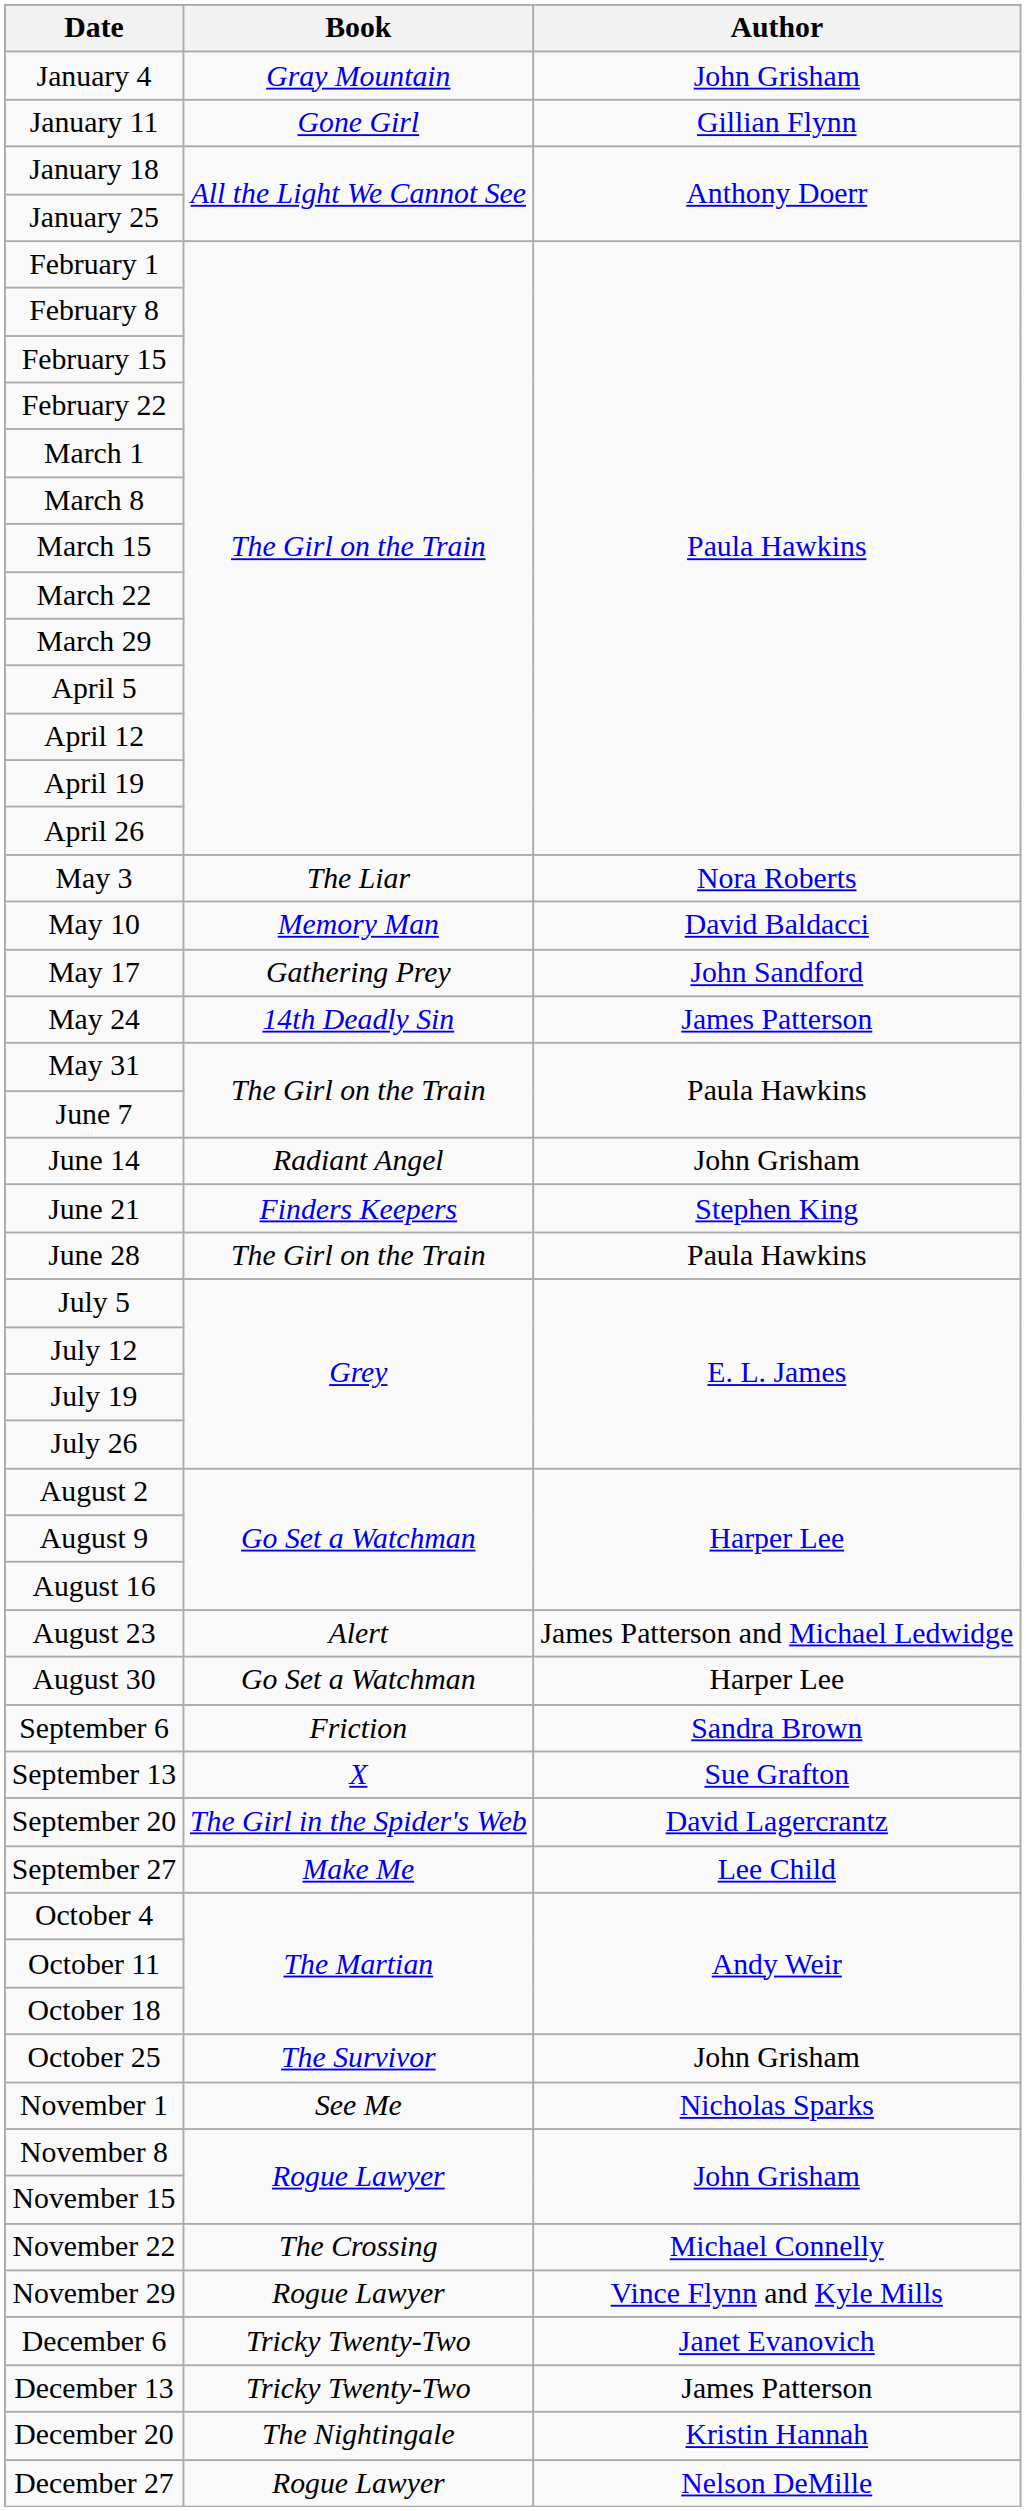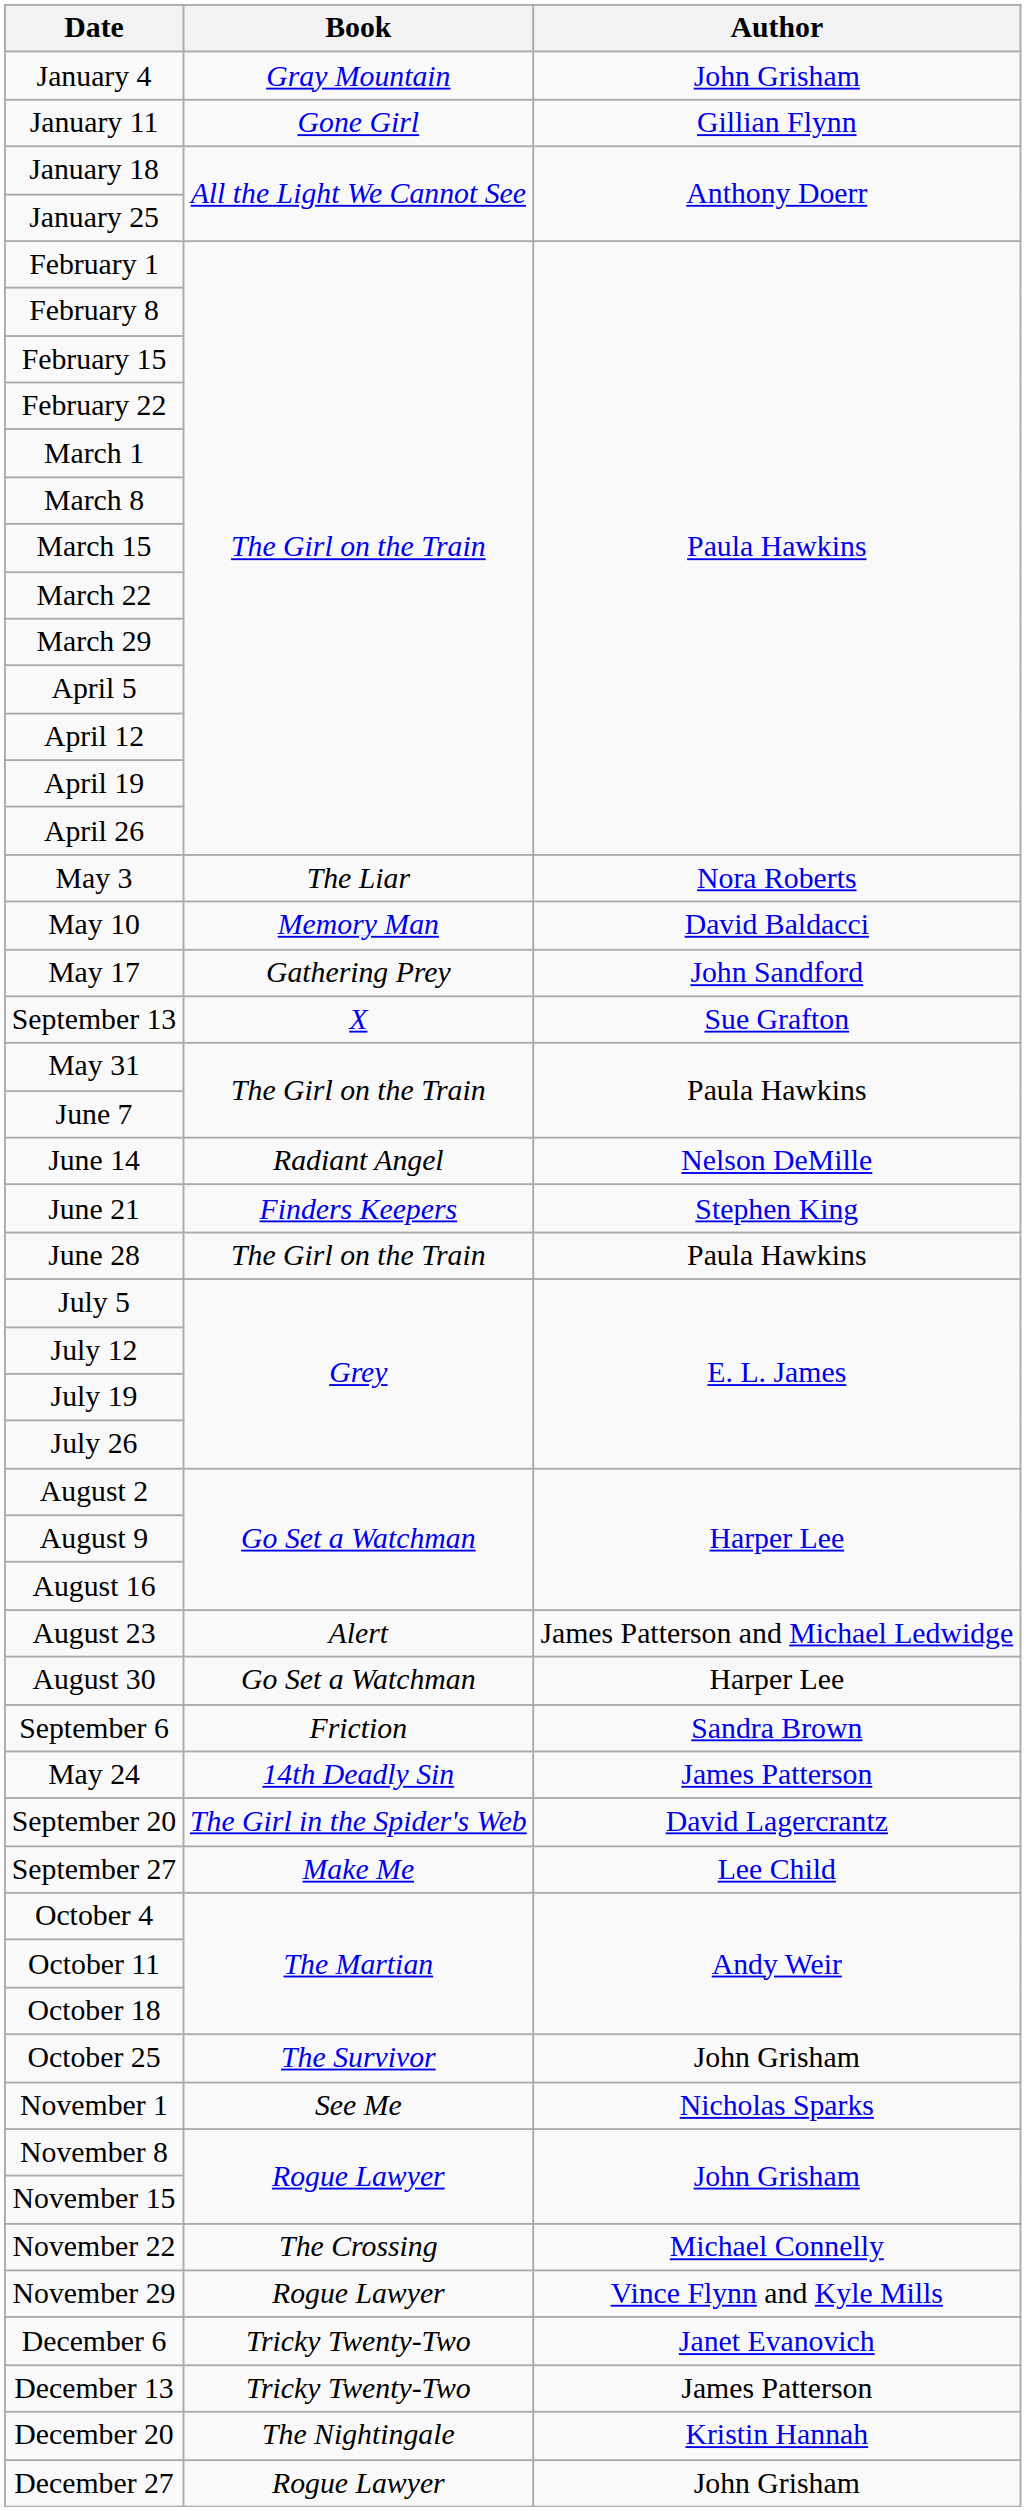 <table class="wikitable sortable" style="text-align: center">
 <tr>
 <th>Date</th>
 <th>Book</th>
 <th>Author</th>
 </tr>
 <tr>
 <td>January 4</td>
 <td><em><a href='#'>Gray Mountain</a></em></td>
 <td><a href='#'>John Grisham</a></td>
 </tr>
 <tr>
 <td>January 11</td>
 <td><em><a href='#'>Gone Girl</a></em></td>
 <td><a href='#'>Gillian Flynn</a></td>
 </tr>
 <tr>
 <td>January 18</td>
 <td rowspan=2><em><a href='#'>All the Light We Cannot See</a></em></td>
 <td rowspan=2><a href='#'>Anthony Doerr</a></td>
 </tr>
 <tr>
 <td>January 25</td>
 </tr>
 <tr>
 <td>February 1</td>
 <td rowspan=13><em><a href='#'>The Girl on the Train</a></em></td>
 <td rowspan=13><a href='#'>Paula Hawkins</a></td>
 </tr>
 <tr>
 <td>February 8</td>
 </tr>
 <tr>
 <td>February 15</td>
 </tr>
 <tr>
 <td>February 22</td>
 </tr>
 <tr>
 <td>March 1</td>
 </tr>
 <tr>
 <td>March 8</td>
 </tr>
 <tr>
 <td>March 15</td>
 </tr>
 <tr>
 <td>March 22</td>
 </tr>
 <tr>
 <td>March 29</td>
 </tr>
 <tr>
 <td>April 5</td>
 </tr>
 <tr>
 <td>April 12</td>
 </tr>
 <tr>
 <td>April 19</td>
 </tr>
 <tr>
 <td>April 26</td>
 </tr>
 <tr>
 <td>May 3</td>
 <td><em>The Liar</em></td>
 <td><a href='#'>Nora Roberts</a></td>
 </tr>
 <tr>
 <td>May 10</td>
 <td><em><a href='#'>Memory Man</a></em></td>
 <td><a href='#'>David Baldacci</a></td>
 </tr>
 <tr>
 <td>May 17</td>
 <td><em>Gathering Prey</em></td>
 <td><a href='#'>John Sandford</a></td>
 </tr>
 <tr>
-<td>May 24</td>
-<td><em><a href='#'>14th Deadly Sin</a></em></td>
-<td><a href='#'>James Patterson</a></td>
+<td>September 13</td>
+<td><em><a href='#'>X</a></em></td>
+<td><a href='#'>Sue Grafton</a></td>
 </tr>
 <tr>
 <td>May 31</td>
 <td rowspan=2><em>The Girl on the Train</em></td>
 <td rowspan=2>Paula Hawkins</td>
 </tr>
 <tr>
 <td>June 7</td>
 </tr>
 <tr>
 <td>June 14</td>
 <td><em>Radiant Angel</em></td>
-<td>John Grisham</td>
+<td><a href='#'>Nelson DeMille</a></td>
 </tr>
 <tr>
 <td>June 21</td>
 <td><em><a href='#'>Finders Keepers</a></em></td>
 <td><a href='#'>Stephen King</a></td>
 </tr>
 <tr>
 <td>June 28</td>
 <td><em>The Girl on the Train</em></td>
 <td>Paula Hawkins</td>
 </tr>
 <tr>
 <td>July 5</td>
 <td rowspan=4><em><a href='#'>Grey</a></em></td>
 <td rowspan=4><a href='#'>E. L. James</a></td>
 </tr>
 <tr>
 <td>July 12</td>
 </tr>
 <tr>
 <td>July 19</td>
 </tr>
 <tr>
 <td>July 26</td>
 </tr>
 <tr>
 <td>August 2</td>
 <td rowspan=3><em><a href='#'>Go Set a Watchman</a></em></td>
 <td rowspan=3><a href='#'>Harper Lee</a></td>
 </tr>
 <tr>
 <td>August 9</td>
 </tr>
 <tr>
 <td>August 16</td>
 </tr>
 <tr>
 <td>August 23</td>
 <td><em>Alert</em></td>
 <td>James Patterson and <a href='#'>Michael Ledwidge</a></td>
 </tr>
 <tr>
 <td>August 30</td>
 <td><em>Go Set a Watchman</em></td>
 <td>Harper Lee</td>
 </tr>
 <tr>
 <td>September 6</td>
 <td><em>Friction</em></td>
 <td><a href='#'>Sandra Brown</a></td>
 </tr>
 <tr>
-<td>September 13</td>
-<td><em><a href='#'>X</a></em></td>
-<td><a href='#'>Sue Grafton</a></td>
+<td>May 24</td>
+<td><em><a href='#'>14th Deadly Sin</a></em></td>
+<td><a href='#'>James Patterson</a></td>
 </tr>
 <tr>
 <td>September 20</td>
 <td><em><a href='#'>The Girl in the Spider's Web</a></em></td>
 <td><a href='#'>David Lagercrantz</a></td>
 </tr>
 <tr>
 <td>September 27</td>
 <td><em><a href='#'>Make Me</a></em></td>
 <td><a href='#'>Lee Child</a></td>
 </tr>
 <tr>
 <td>October 4</td>
 <td rowspan=3><em><a href='#'>The Martian</a></em></td>
 <td rowspan=3><a href='#'>Andy Weir</a></td>
 </tr>
 <tr>
 <td>October 11</td>
 </tr>
 <tr>
 <td>October 18</td>
 </tr>
 <tr>
 <td>October 25</td>
 <td><em><a href='#'>The Survivor</a></em></td>
 <td>John Grisham</td>
 </tr>
 <tr>
 <td>November 1</td>
 <td><em>See Me</em></td>
 <td><a href='#'>Nicholas Sparks</a></td>
 </tr>
 <tr>
 <td>November 8</td>
 <td rowspan=2><em><a href='#'>Rogue Lawyer</a></em></td>
 <td rowspan=2><a href='#'>John Grisham</a></td>
 </tr>
 <tr>
 <td>November 15</td>
 </tr>
 <tr>
 <td>November 22</td>
 <td><em>The Crossing</em></td>
 <td><a href='#'>Michael Connelly</a></td>
 </tr>
 <tr>
 <td>November 29</td>
 <td><em>Rogue Lawyer</em></td>
 <td><a href='#'>Vince Flynn</a> and <a href='#'>Kyle Mills</a></td>
 </tr>
 <tr>
 <td>December 6</td>
 <td><em>Tricky Twenty-Two</em></td>
 <td><a href='#'>Janet Evanovich</a></td>
 </tr>
 <tr>
 <td>December 13</td>
 <td><em>Tricky Twenty-Two</em></td>
 <td>James Patterson</td>
 </tr>
 <tr>
 <td>December 20</td>
 <td><em>The Nightingale</em></td>
 <td><a href='#'>Kristin Hannah</a></td>
 </tr>
 <tr>
 <td>December 27</td>
 <td><em>Rogue Lawyer</em></td>
-<td><a href='#'>Nelson DeMille</a></td>
+<td>John Grisham</td>
 </tr>
 </table>
